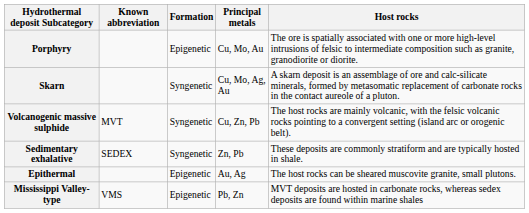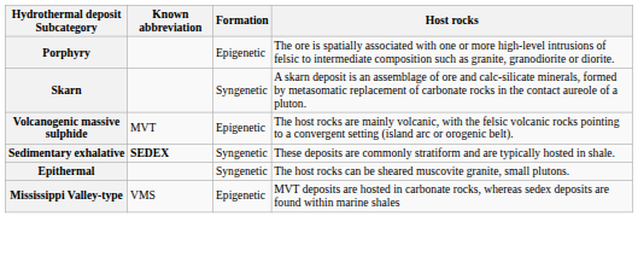 <table class="wikitable">
 <tr>
 <th>Hydrothermal deposit Subcategory</th>
 <th>Known abbreviation</th>
 <th>Formation</th>
-<th>Principal metals</th>
 <th>Host rocks</th>
 </tr>
 <tr>
 <th>Porphyry</th>
 <td></td>
 <td>Epigenetic</td>
-<td>Cu, Mo, Au</td>
 <td>The ore is spatially associated with one or more high-level intrusions of felsic to intermediate composition such as granite, granodiorite or diorite.</td>
 </tr>
 <tr>
 <th>Skarn</th>
 <td></td>
 <td>Syngenetic</td>
-<td>Cu, Mo, Ag, Au</td>
 <td>A skarn deposit is an assemblage of ore and calc-silicate minerals, formed by metasomatic replacement of carbonate rocks in the contact aureole of a pluton.</td>
 </tr>
 <tr>
 <th>Volcanogenic massive sulphide</th>
 <td>MVT</td>
-<td>Syngenetic</td>
-<td>Cu, Zn, Pb</td>
+<td>Epigenetic</td>
 <td>The host rocks are mainly volcanic, with the felsic volcanic rocks pointing to a convergent setting (island arc or orogenic belt).</td>
 </tr>
 <tr>
 <th>Sedimentary exhalative</th>
-<td>SEDEX</td>
+<td><strong>SEDEX</strong></td>
 <td>Syngenetic</td>
-<td>Zn, Pb</td>
 <td>These deposits are commonly stratiform and are typically hosted in shale.</td>
 </tr>
 <tr>
 <th>Epithermal</th>
 <td></td>
-<td>Epigenetic</td>
-<td>Au, Ag</td>
+<td>Syngenetic</td>
 <td>The host rocks can be sheared muscovite granite, small plutons.</td>
 </tr>
 <tr>
 <th>Mississippi Valley-type</th>
 <td>VMS</td>
 <td>Epigenetic</td>
-<td>Pb, Zn</td>
 <td>MVT deposits are hosted in carbonate rocks, whereas sedex deposits are found within marine shales</td>
 </tr>
 </table>
